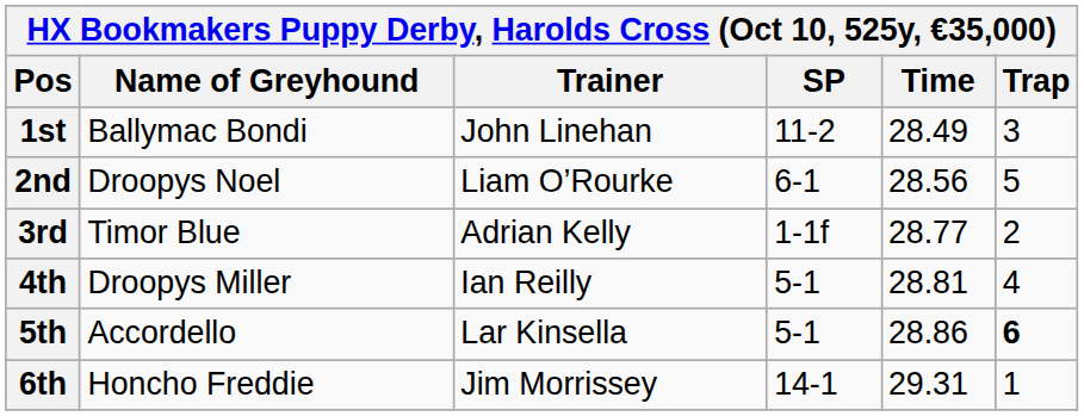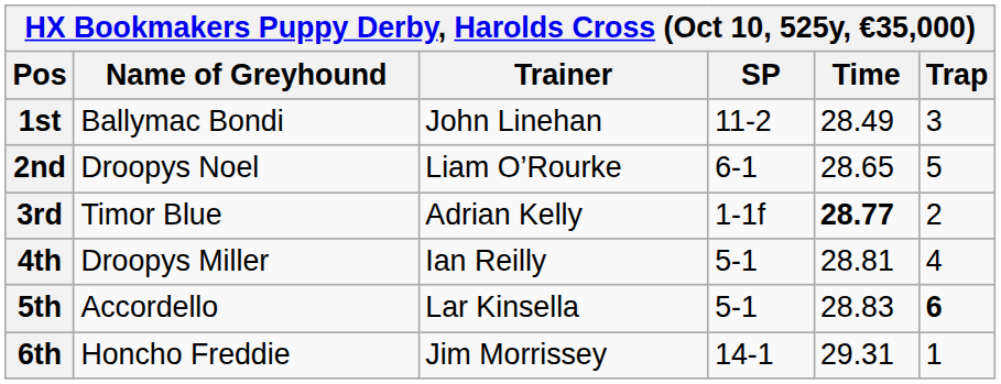 <table class="wikitable">
 <tr>
 <th colspan="6"><a href='#'>HX Bookmakers Puppy Derby</a>, <a href='#'>Harolds Cross</a> (Oct 10, 525y, €35,000)</th>
 </tr>
 <tr>
 <th width=30>Pos</th>
 <th width=180>Name of Greyhound</th>
 <th width=150>Trainer</th>
 <th width=50>SP</th>
 <th width=50>Time</th>
 <th width=30>Trap</th>
 </tr>
 <tr>
 <th>1st</th>
 <td>Ballymac Bondi</td>
 <td>John Linehan</td>
 <td>11-2</td>
 <td>28.49</td>
 <td>3</td>
 </tr>
 <tr>
 <th>2nd</th>
 <td>Droopys Noel</td>
 <td>Liam O’Rourke</td>
 <td>6-1</td>
-<td>28.56</td>
+<td>28.65</td>
 <td>5</td>
 </tr>
 <tr>
 <th>3rd</th>
 <td>Timor Blue</td>
 <td>Adrian Kelly</td>
 <td>1-1f</td>
-<td>28.77</td>
+<td><strong>28.77</strong></td>
 <td>2</td>
 </tr>
 <tr>
 <th>4th</th>
 <td>Droopys Miller</td>
 <td>Ian Reilly</td>
 <td>5-1</td>
 <td>28.81</td>
 <td>4</td>
 </tr>
 <tr>
 <th>5th</th>
 <td>Accordello</td>
 <td>Lar Kinsella</td>
 <td>5-1</td>
-<td>28.86</td>
+<td>28.83</td>
 <td><strong>6</strong></td>
 </tr>
 <tr>
 <th>6th</th>
 <td>Honcho Freddie</td>
 <td>Jim Morrissey</td>
 <td>14-1</td>
 <td>29.31</td>
 <td>1</td>
 </tr>
 </table>
